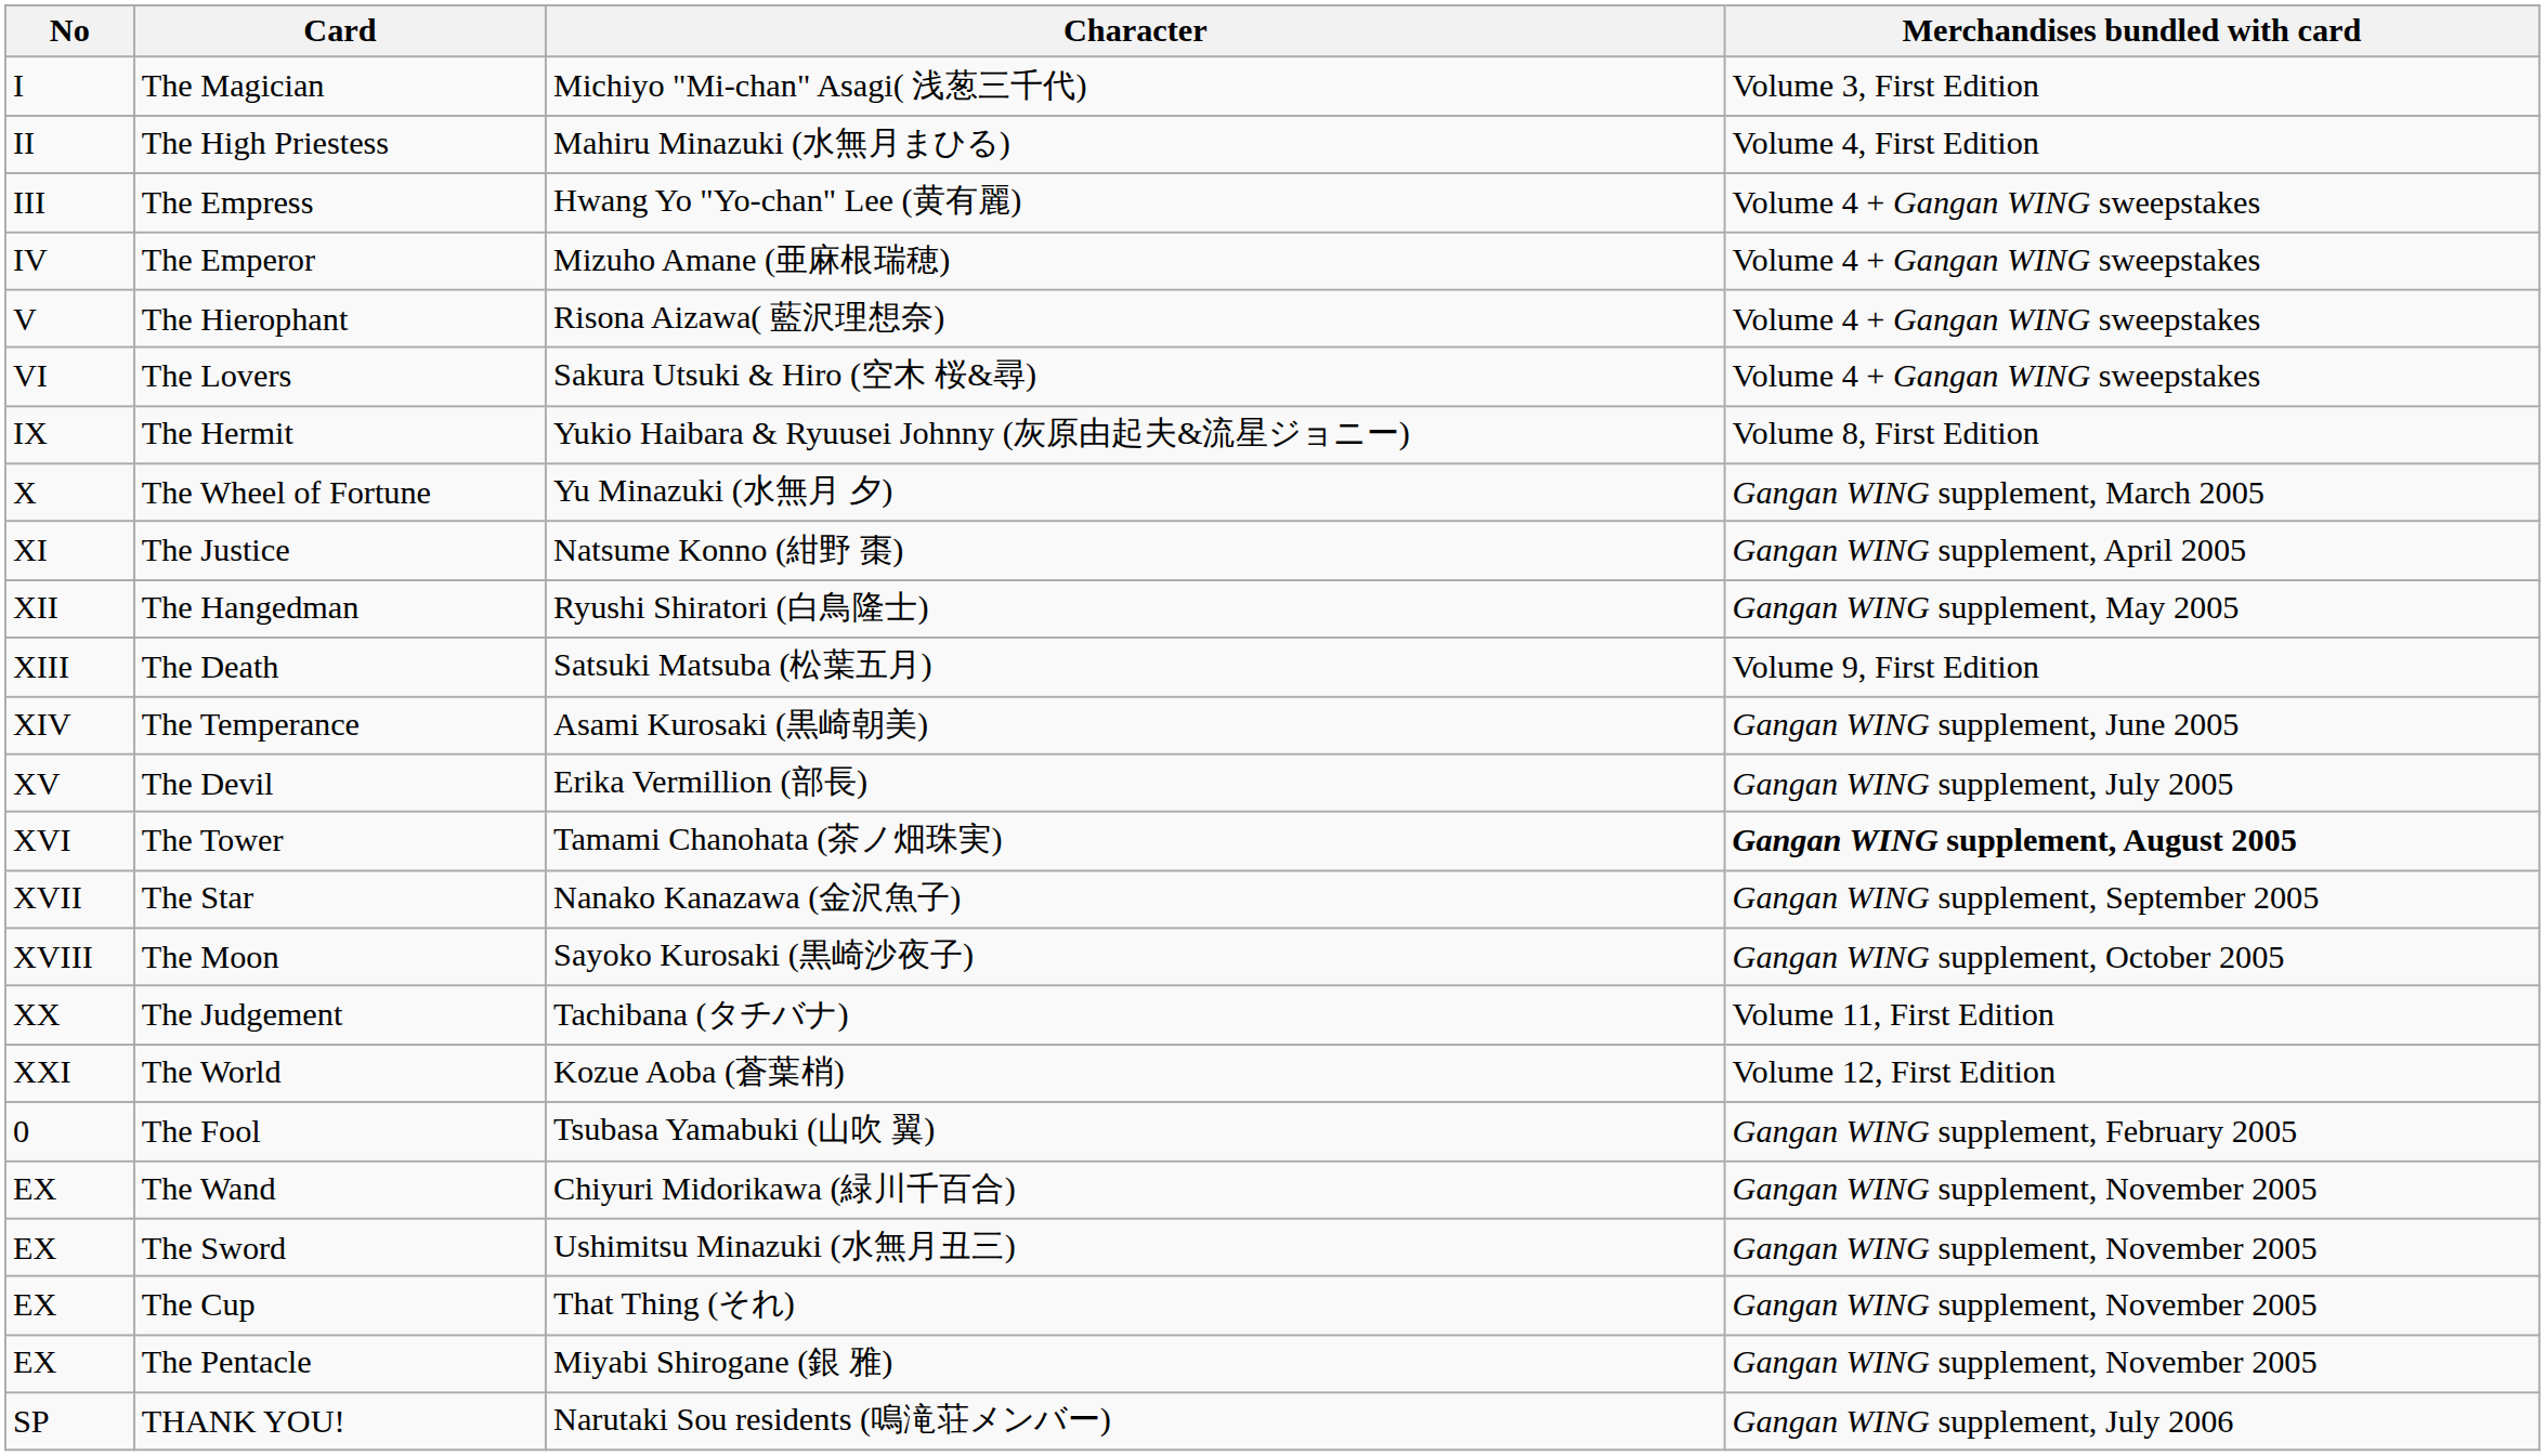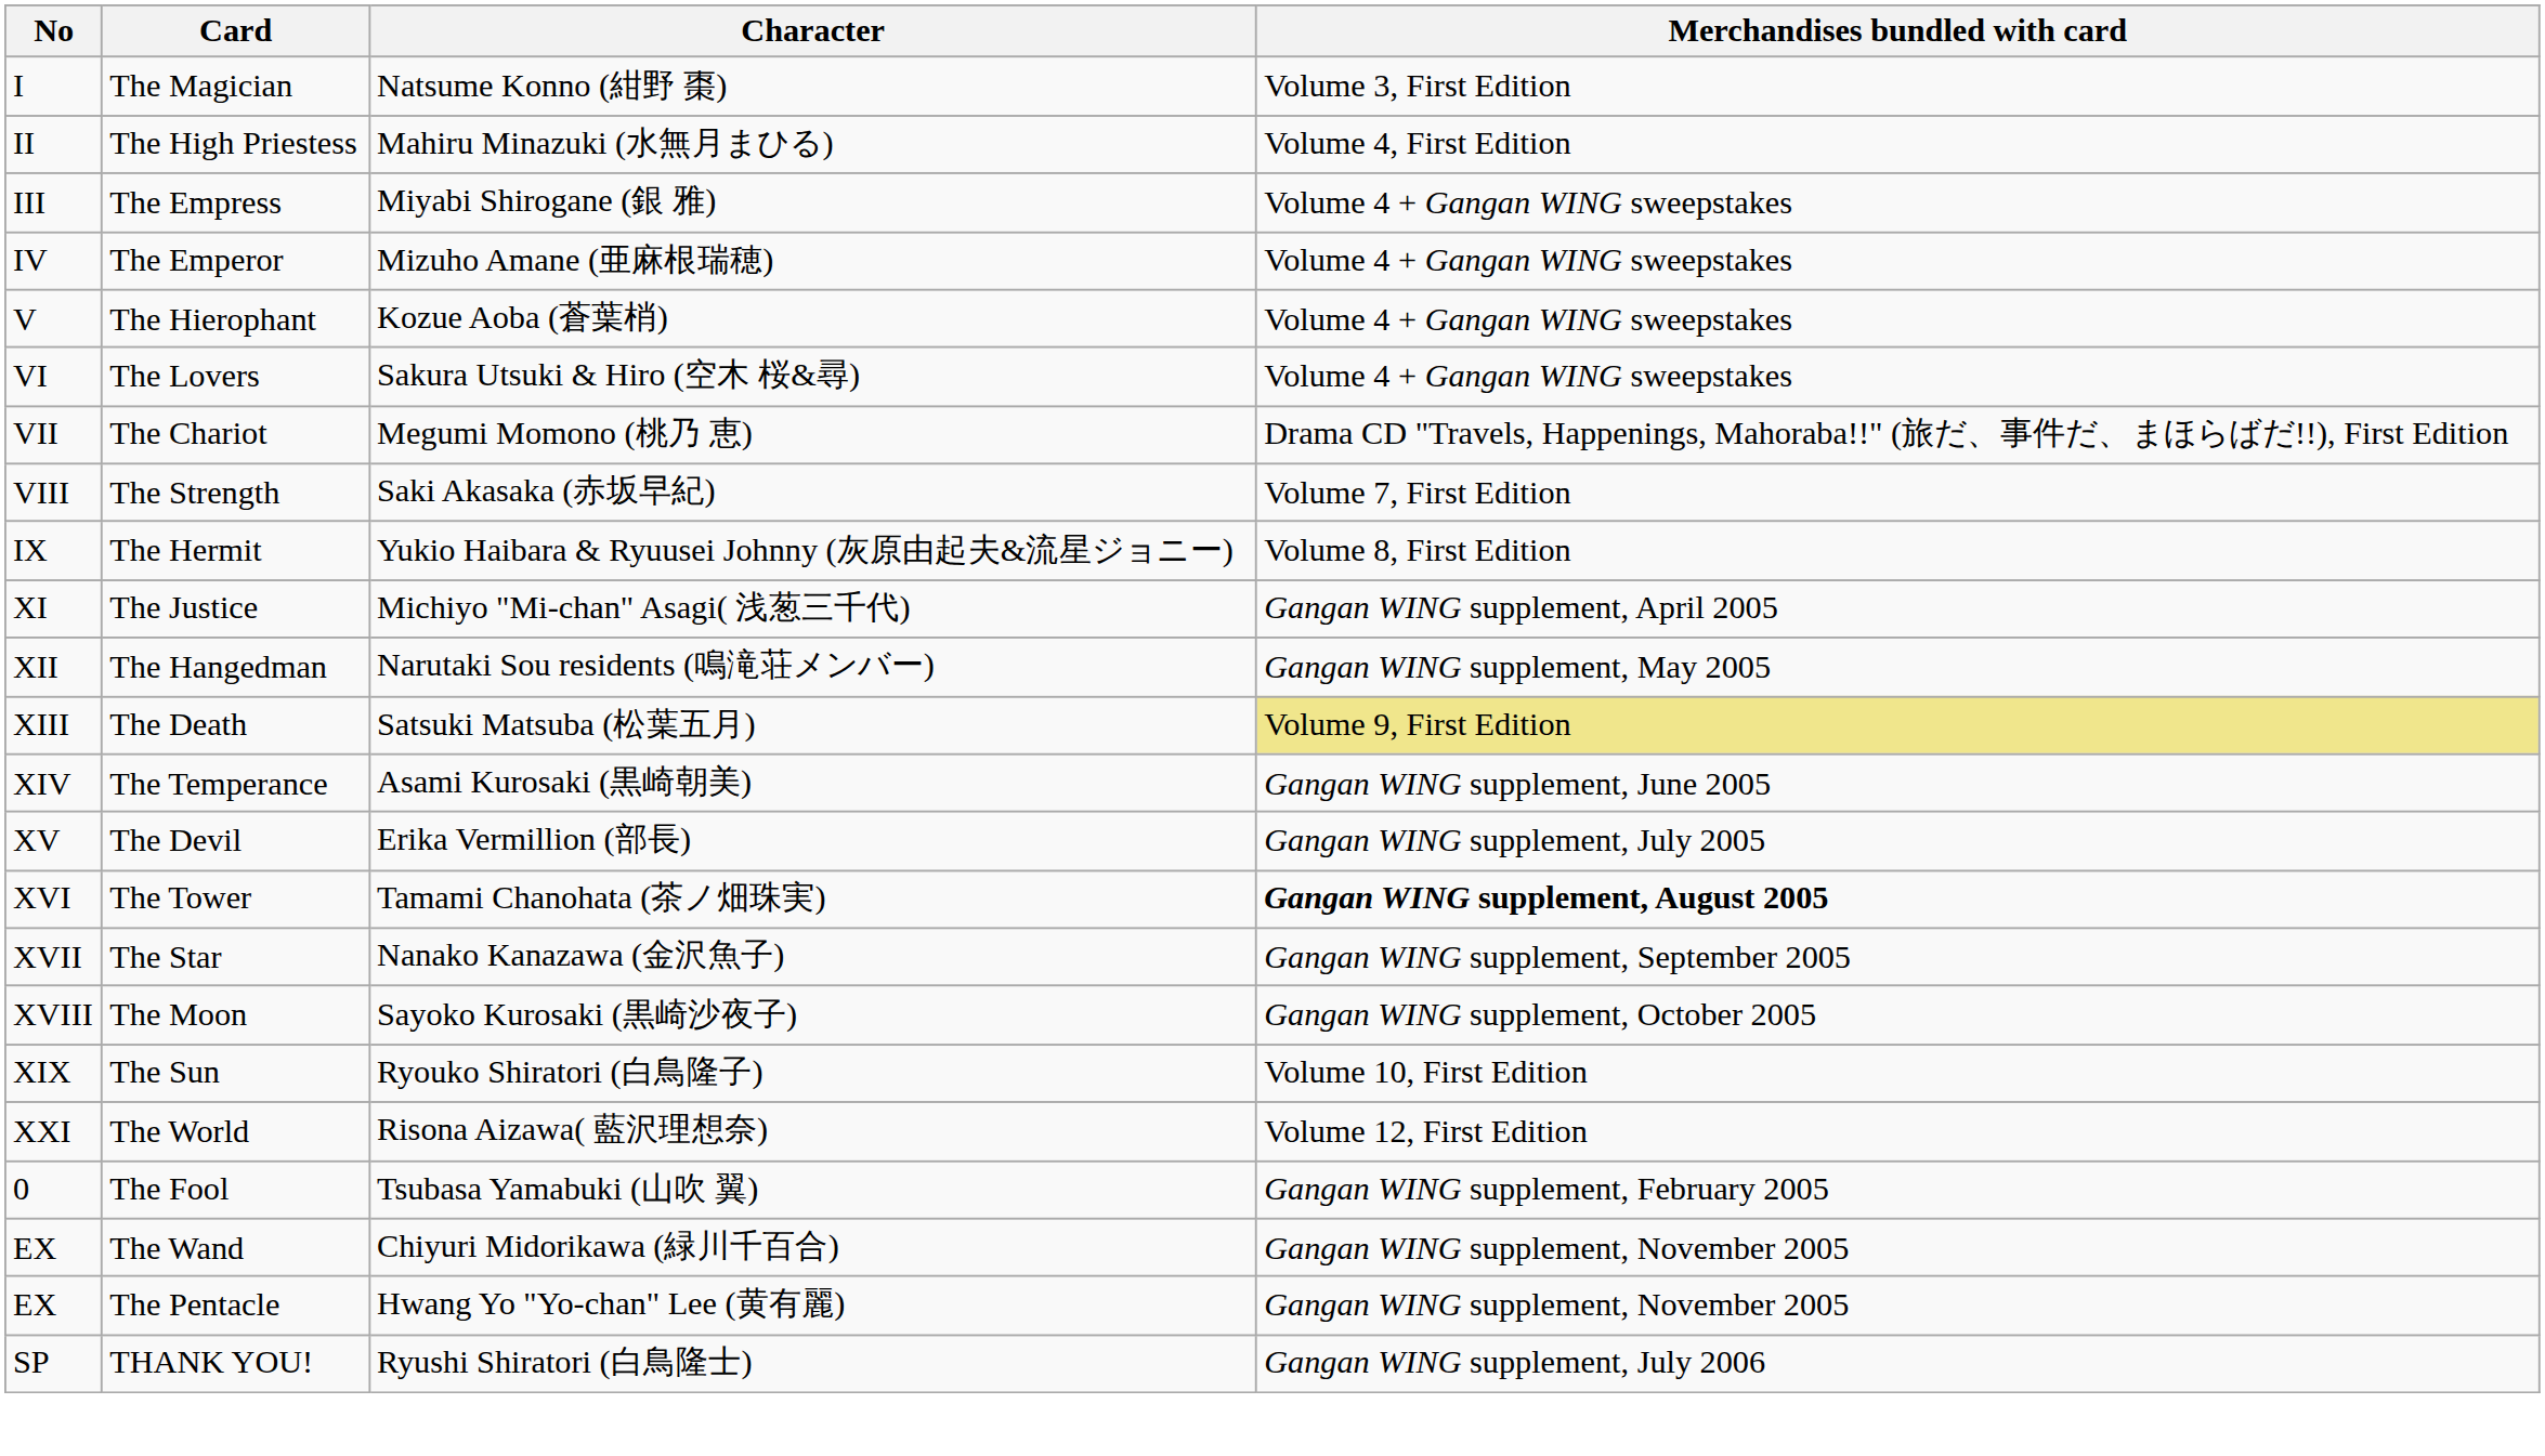 <table class="wikitable" width="98%">
 <tr>
 <th>No</th>
 <th>Card</th>
 <th>Character</th>
 <th>Merchandises bundled with card</th>
 </tr>
 <tr>
 <td>I</td>
 <td>The Magician</td>
-<td>Michiyo "Mi-chan" Asagi( 浅葱三千代)</td>
+<td>Natsume Konno (紺野 棗)</td>
 <td>Volume 3, First Edition</td>
 </tr>
 <tr>
 <td>II</td>
 <td>The High Priestess</td>
 <td>Mahiru Minazuki (水無月まひる)</td>
 <td>Volume 4, First Edition</td>
 </tr>
 <tr>
 <td>III</td>
 <td>The Empress</td>
-<td>Hwang Yo "Yo-chan" Lee (黄有麗)</td>
+<td>Miyabi Shirogane (銀 雅)</td>
 <td>Volume 4 + <em>Gangan WING</em> sweepstakes</td>
 </tr>
 <tr>
 <td>IV</td>
 <td>The Emperor</td>
 <td>Mizuho Amane (亜麻根瑞穂)</td>
 <td>Volume 4 + <em>Gangan WING</em> sweepstakes</td>
 </tr>
 <tr>
 <td>V</td>
 <td>The Hierophant</td>
-<td>Risona Aizawa( 藍沢理想奈)</td>
+<td>Kozue Aoba (蒼葉梢)</td>
 <td>Volume 4 + <em>Gangan WING</em> sweepstakes</td>
 </tr>
 <tr>
 <td>VI</td>
 <td>The Lovers</td>
 <td>Sakura Utsuki & Hiro (空木 桜&尋)</td>
 <td>Volume 4 + <em>Gangan WING</em> sweepstakes</td>
 </tr>
 <tr>
+<td>VII</td>
+<td>The Chariot</td>
+<td>Megumi Momono (桃乃 恵)</td>
+<td>Drama CD "Travels, Happenings, Mahoraba!!" (旅だ、事件だ、まほらばだ!!), First Edition</td>
+</tr>
+<tr>
+<td>VIII</td>
+<td>The Strength</td>
+<td>Saki Akasaka (赤坂早紀)</td>
+<td>Volume 7, First Edition</td>
+</tr>
+<tr>
 <td>IX</td>
 <td>The Hermit</td>
 <td>Yukio Haibara & Ryuusei Johnny (灰原由起夫&流星ジョニー)</td>
 <td>Volume 8, First Edition</td>
 </tr>
 <tr>
-<td>X</td>
-<td>The Wheel of Fortune</td>
-<td>Yu Minazuki (水無月 夕)</td>
-<td><em>Gangan WING</em> supplement, March 2005</td>
-</tr>
-<tr>
 <td>XI</td>
 <td>The Justice</td>
-<td>Natsume Konno (紺野 棗)</td>
+<td>Michiyo "Mi-chan" Asagi( 浅葱三千代)</td>
 <td><em>Gangan WING</em> supplement, April 2005</td>
 </tr>
 <tr>
 <td>XII</td>
 <td>The Hangedman</td>
-<td>Ryushi Shiratori (白鳥隆士)</td>
+<td>Narutaki Sou residents (鳴滝荘メンバー)</td>
 <td><em>Gangan WING</em> supplement, May 2005</td>
 </tr>
 <tr>
 <td>XIII</td>
 <td>The Death</td>
 <td>Satsuki Matsuba (松葉五月)</td>
-<td>Volume 9, First Edition</td>
+<td style="background: khaki;">Volume 9, First Edition</td>
 </tr>
 <tr>
 <td>XIV</td>
 <td>The Temperance</td>
 <td>Asami Kurosaki (黒崎朝美)</td>
 <td><em>Gangan WING</em> supplement, June 2005</td>
 </tr>
 <tr>
 <td>XV</td>
 <td>The Devil</td>
 <td>Erika Vermillion (部長)</td>
 <td><em>Gangan WING</em> supplement, July 2005</td>
 </tr>
 <tr>
 <td>XVI</td>
 <td>The Tower</td>
 <td>Tamami Chanohata (茶ノ畑珠実)</td>
 <td><strong><em>Gangan WING</em> supplement, August 2005</strong></td>
 </tr>
 <tr>
 <td>XVII</td>
 <td>The Star</td>
 <td>Nanako Kanazawa (金沢魚子)</td>
 <td><em>Gangan WING</em> supplement, September 2005</td>
 </tr>
 <tr>
 <td>XVIII</td>
 <td>The Moon</td>
 <td>Sayoko Kurosaki (黒崎沙夜子)</td>
 <td><em>Gangan WING</em> supplement, October 2005</td>
 </tr>
 <tr>
-<td>XX</td>
-<td>The Judgement</td>
-<td>Tachibana (タチバナ)</td>
-<td>Volume 11, First Edition</td>
+<td>XIX</td>
+<td>The Sun</td>
+<td>Ryouko Shiratori (白鳥隆子)</td>
+<td>Volume 10, First Edition</td>
 </tr>
 <tr>
 <td>XXI</td>
 <td>The World</td>
-<td>Kozue Aoba (蒼葉梢)</td>
+<td>Risona Aizawa( 藍沢理想奈)</td>
 <td>Volume 12, First Edition</td>
 </tr>
 <tr>
 <td>0</td>
 <td>The Fool</td>
 <td>Tsubasa Yamabuki (山吹 翼)</td>
 <td><em>Gangan WING</em> supplement, February 2005</td>
 </tr>
 <tr>
 <td>EX</td>
 <td>The Wand</td>
 <td>Chiyuri Midorikawa (緑川千百合)</td>
 <td><em>Gangan WING</em> supplement, November 2005</td>
 </tr>
 <tr>
 <td>EX</td>
-<td>The Sword</td>
-<td>Ushimitsu Minazuki (水無月丑三)</td>
-<td><em>Gangan WING</em> supplement, November 2005</td>
-</tr>
-<tr>
-<td>EX</td>
-<td>The Cup</td>
-<td>That Thing (それ)</td>
-<td><em>Gangan WING</em> supplement, November 2005</td>
-</tr>
-<tr>
-<td>EX</td>
 <td>The Pentacle</td>
-<td>Miyabi Shirogane (銀 雅)</td>
+<td>Hwang Yo "Yo-chan" Lee (黄有麗)</td>
 <td><em>Gangan WING</em> supplement, November 2005</td>
 </tr>
 <tr>
 <td>SP</td>
 <td>THANK YOU!</td>
-<td>Narutaki Sou residents (鳴滝荘メンバー)</td>
+<td>Ryushi Shiratori (白鳥隆士)</td>
 <td><em>Gangan WING</em> supplement, July 2006</td>
 </tr>
 </table>
